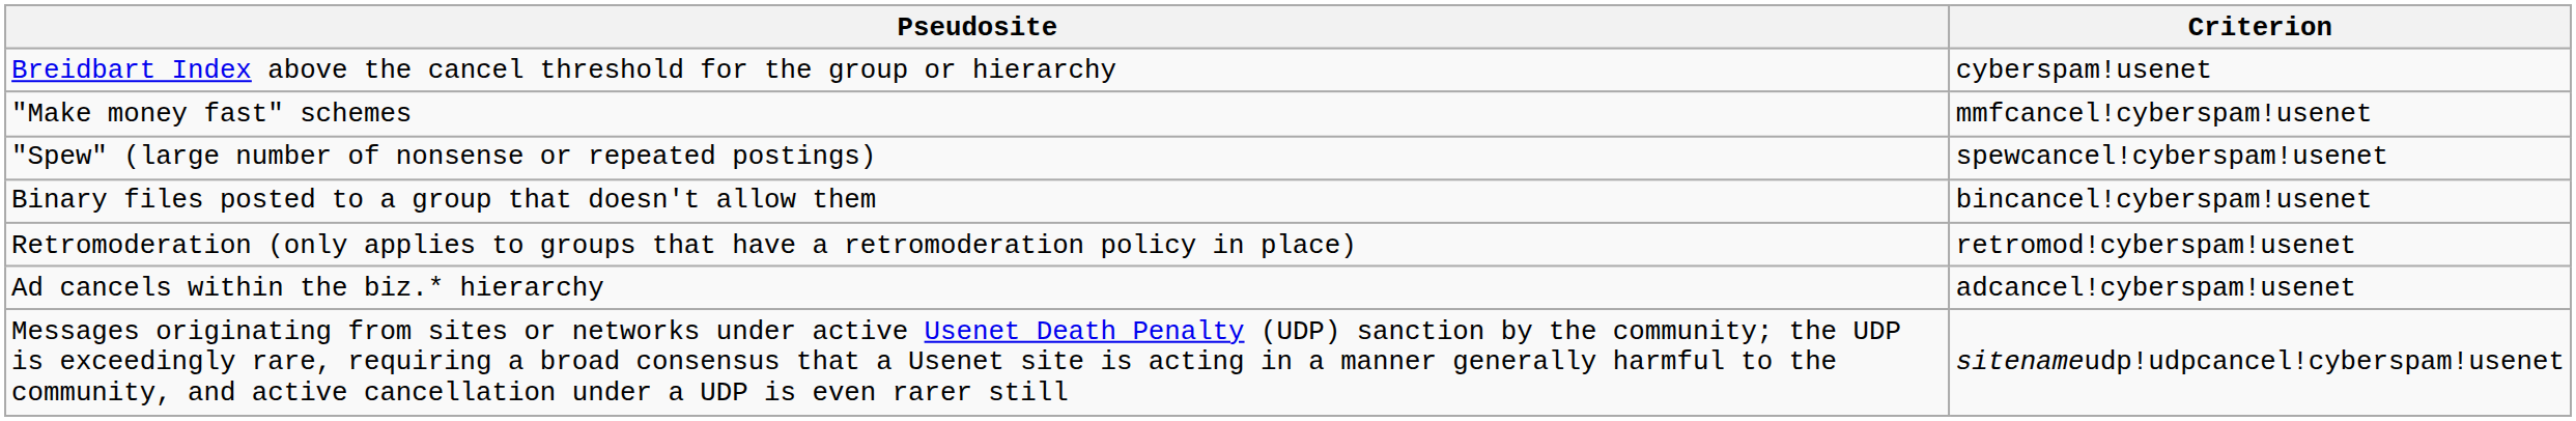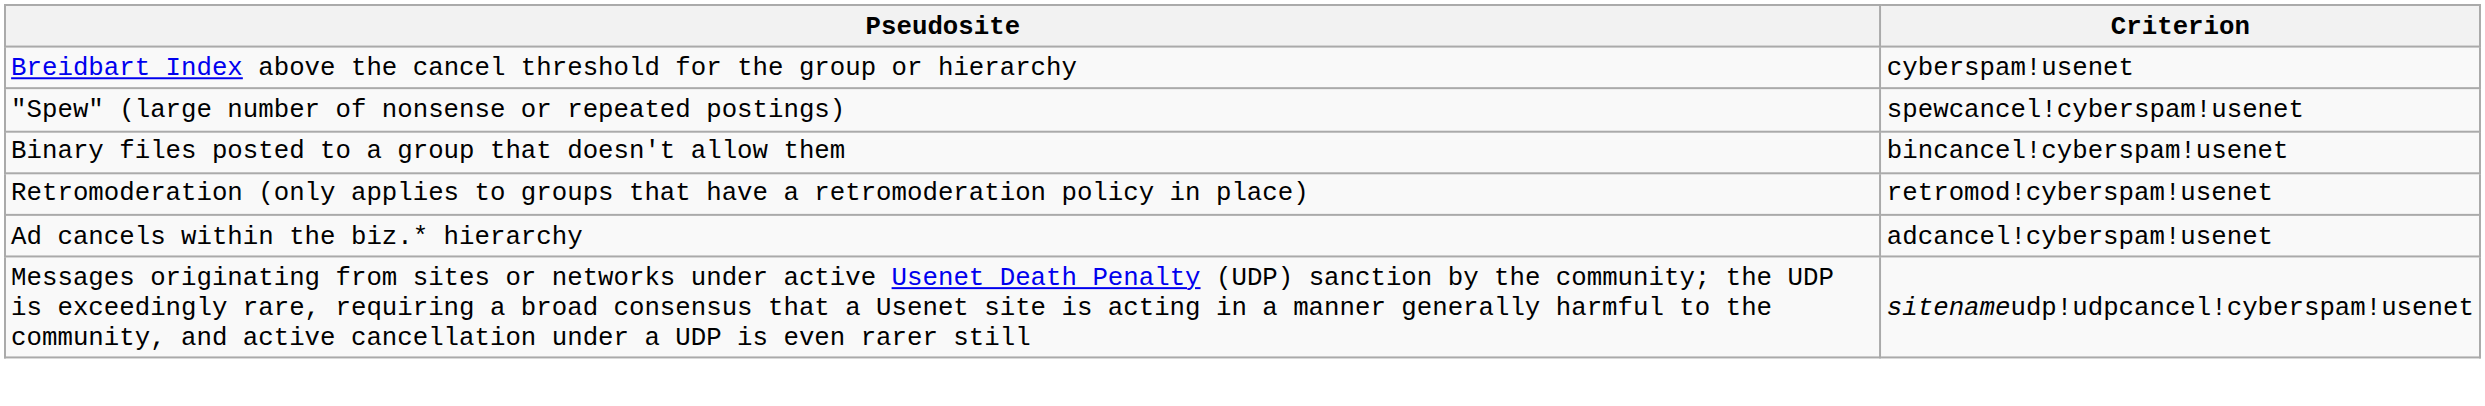 <table class="wikitable">
 <tr>
 <th>Pseudosite</th>
 <th>Criterion</th>
 </tr>
 <tr>
 <td><a href='#'>Breidbart Index</a> above the cancel threshold for the group or hierarchy</td>
 <td>cyberspam!usenet</td>
-</tr>
-<tr>
-<td>"Make money fast" schemes</td>
-<td>mmfcancel!cyberspam!usenet</td>
 </tr>
 <tr>
 <td>"Spew" (large number of nonsense or repeated postings)</td>
 <td>spewcancel!cyberspam!usenet</td>
 </tr>
 <tr>
 <td>Binary files posted to a group that doesn't allow them</td>
 <td>bincancel!cyberspam!usenet</td>
 </tr>
 <tr>
 <td>Retromoderation (only applies to groups that have a retromoderation policy in place)</td>
 <td>retromod!cyberspam!usenet</td>
 </tr>
 <tr>
 <td>Ad cancels within the biz.* hierarchy</td>
 <td>adcancel!cyberspam!usenet</td>
 </tr>
 <tr>
 <td>Messages originating from sites or networks under active <a href='#'>Usenet Death Penalty</a> (UDP) sanction by the community; the UDP is exceedingly rare, requiring a broad consensus that a Usenet site is acting in a manner generally harmful to the community, and active cancellation under a UDP is even rarer still</td>
 <td><em>sitename</em>udp!udpcancel!cyberspam!usenet</td>
 </tr>
 </table>
